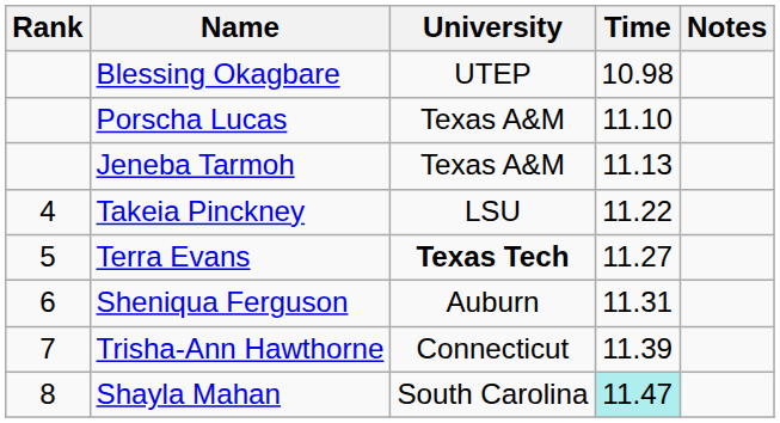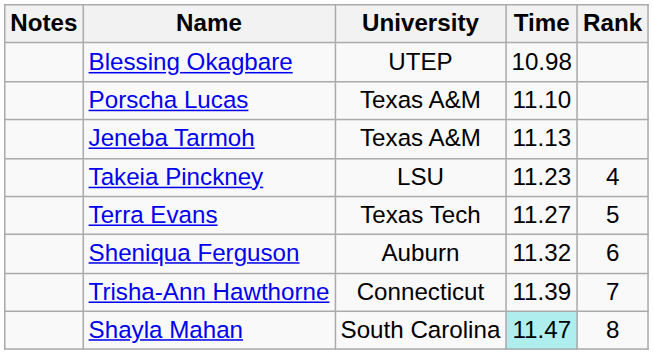 <table class="wikitable sortable" style="text-align:center">
 <tr>
-<th>Rank</th>
+<th>Notes</th>
 <th>Name</th>
 <th>University</th>
 <th>Time</th>
-<th>Notes</th>
+<th>Rank</th>
 </tr>
 <tr>
 <td></td>
 <td align=left><a href='#'>Blessing Okagbare</a> </td>
 <td>UTEP</td>
 <td>10.98</td>
 <td></td>
 </tr>
 <tr>
 <td></td>
 <td align=left><a href='#'>Porscha Lucas</a></td>
 <td>Texas A&M</td>
 <td>11.10</td>
 <td></td>
 </tr>
 <tr>
 <td></td>
 <td align=left><a href='#'>Jeneba Tarmoh</a></td>
 <td>Texas A&M</td>
 <td>11.13</td>
 <td></td>
 </tr>
 <tr>
-<td>4</td>
+<td></td>
 <td align=left><a href='#'>Takeia Pinckney</a></td>
 <td>LSU</td>
-<td>11.22</td>
-<td></td>
+<td>11.23</td>
+<td>4</td>
 </tr>
 <tr>
+<td></td>
+<td align=left><a href='#'>Terra Evans</a></td>
+<td>Texas Tech</td>
+<td>11.27</td>
 <td>5</td>
-<td align=left><a href='#'>Terra Evans</a></td>
-<td><strong>Texas Tech</strong></td>
-<td>11.27</td>
-<td></td>
 </tr>
 <tr>
-<td>6</td>
+<td></td>
 <td align=left><a href='#'>Sheniqua Ferguson</a> </td>
 <td>Auburn</td>
-<td>11.31</td>
-<td></td>
+<td>11.32</td>
+<td>6</td>
 </tr>
 <tr>
-<td>7</td>
+<td></td>
 <td align=left><a href='#'>Trisha-Ann Hawthorne</a></td>
 <td>Connecticut</td>
 <td>11.39</td>
-<td></td>
+<td>7</td>
 </tr>
 <tr>
-<td>8</td>
+<td></td>
 <td align=left><a href='#'>Shayla Mahan</a></td>
 <td>South Carolina</td>
 <td style="background: paleturquoise;">11.47</td>
-<td></td>
+<td>8</td>
 </tr>
 </table>
